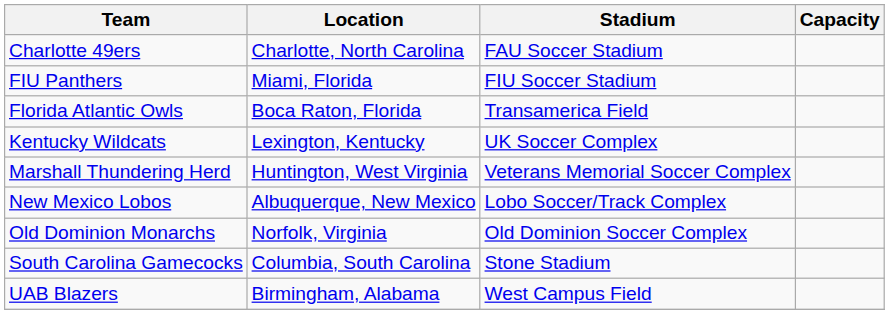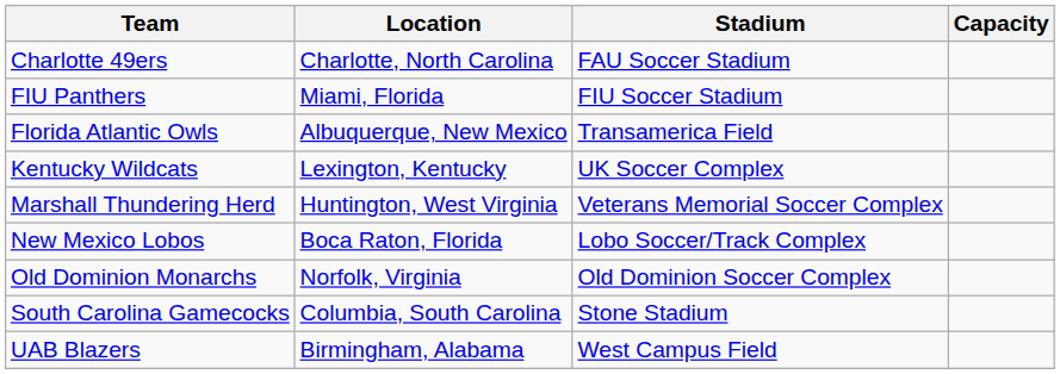 <table class="wikitable sortable" style="text-align: left;">
 <tr>
 <th>Team</th>
 <th>Location</th>
 <th>Stadium</th>
 <th>Capacity</th>
 </tr>
 <tr>
 <td><a href='#'>Charlotte 49ers</a></td>
 <td><a href='#'>Charlotte, North Carolina</a></td>
 <td><a href='#'>FAU Soccer Stadium</a></td>
 <td align="center"></td>
 </tr>
 <tr>
 <td><a href='#'>FIU Panthers</a></td>
 <td><a href='#'>Miami, Florida</a></td>
 <td><a href='#'>FIU Soccer Stadium</a></td>
 <td align="center"></td>
 </tr>
 <tr>
 <td><a href='#'>Florida Atlantic Owls</a></td>
-<td><a href='#'>Boca Raton, Florida</a></td>
+<td><a href='#'>Albuquerque, New Mexico</a></td>
 <td><a href='#'>Transamerica Field</a></td>
 <td align="center"></td>
 </tr>
 <tr>
 <td><a href='#'>Kentucky Wildcats</a></td>
 <td><a href='#'>Lexington, Kentucky</a></td>
 <td><a href='#'>UK Soccer Complex</a></td>
 <td align="center"></td>
 </tr>
 <tr>
 <td><a href='#'>Marshall Thundering Herd</a></td>
 <td><a href='#'>Huntington, West Virginia</a></td>
 <td><a href='#'>Veterans Memorial Soccer Complex</a></td>
 <td align="center"></td>
 </tr>
 <tr>
 <td><a href='#'>New Mexico Lobos</a></td>
-<td><a href='#'>Albuquerque, New Mexico</a></td>
+<td><a href='#'>Boca Raton, Florida</a></td>
 <td><a href='#'>Lobo Soccer/Track Complex</a></td>
 <td align="center"></td>
 </tr>
 <tr>
 <td><a href='#'>Old Dominion Monarchs</a></td>
 <td><a href='#'>Norfolk, Virginia</a></td>
 <td><a href='#'>Old Dominion Soccer Complex</a></td>
 <td align="center"></td>
 </tr>
 <tr>
 <td><a href='#'>South Carolina Gamecocks</a></td>
 <td><a href='#'>Columbia, South Carolina</a></td>
 <td><a href='#'>Stone Stadium</a></td>
 <td align="center"></td>
 </tr>
 <tr>
 <td><a href='#'>UAB Blazers</a></td>
 <td><a href='#'>Birmingham, Alabama</a></td>
 <td><a href='#'>West Campus Field</a></td>
 <td align="center"></td>
 </tr>
 <tr>
 </tr>
 </table>
